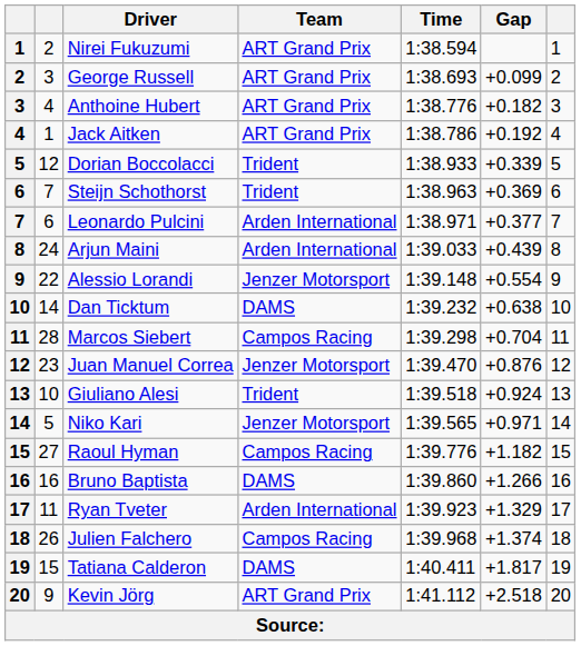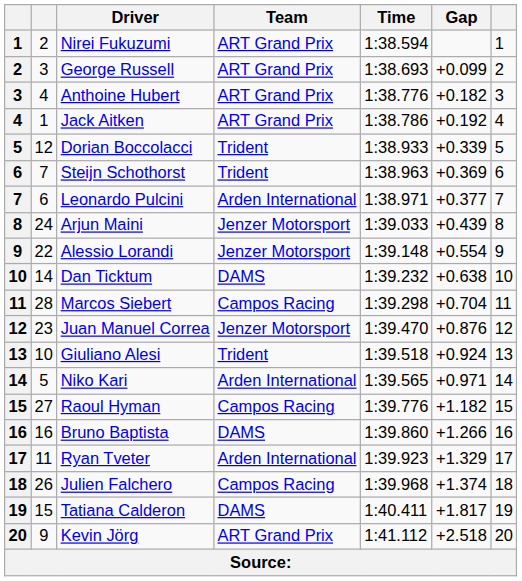 <table class="wikitable" style="font-size:85%">
 <tr>
 <th></th>
 <th></th>
 <th>Driver</th>
 <th>Team</th>
 <th>Time</th>
 <th>Gap</th>
 <th></th>
 </tr>
 <tr>
 <th>1</th>
 <td align="center">2</td>
 <td> <a href='#'>Nirei Fukuzumi</a></td>
 <td><a href='#'>ART Grand Prix</a></td>
 <td>1:38.594</td>
 <td></td>
 <td>1</td>
 </tr>
 <tr>
 <th>2</th>
 <td align="center">3</td>
 <td> <a href='#'>George Russell</a></td>
 <td><a href='#'>ART Grand Prix</a></td>
 <td>1:38.693</td>
 <td>+0.099</td>
 <td>2</td>
 </tr>
 <tr>
 <th>3</th>
 <td align="center">4</td>
 <td> <a href='#'>Anthoine Hubert</a></td>
 <td><a href='#'>ART Grand Prix</a></td>
 <td>1:38.776</td>
 <td>+0.182</td>
 <td>3</td>
 </tr>
 <tr>
 <th>4</th>
 <td align="center">1</td>
 <td> <a href='#'>Jack Aitken</a></td>
 <td><a href='#'>ART Grand Prix</a></td>
 <td>1:38.786</td>
 <td>+0.192</td>
 <td>4</td>
 </tr>
 <tr>
 <th>5</th>
 <td align="center">12</td>
 <td> <a href='#'>Dorian Boccolacci</a></td>
 <td><a href='#'>Trident</a></td>
 <td>1:38.933</td>
 <td>+0.339</td>
 <td>5</td>
 </tr>
 <tr>
 <th>6</th>
 <td align="center">7</td>
 <td> <a href='#'>Steijn Schothorst</a></td>
 <td><a href='#'>Trident</a></td>
 <td>1:38.963</td>
 <td>+0.369</td>
 <td>6</td>
 </tr>
 <tr>
 <th>7</th>
 <td align="center">6</td>
 <td> <a href='#'>Leonardo Pulcini</a></td>
 <td><a href='#'>Arden International</a></td>
 <td>1:38.971</td>
 <td>+0.377</td>
 <td>7</td>
 </tr>
 <tr>
 <th>8</th>
 <td align="center">24</td>
 <td> <a href='#'>Arjun Maini</a></td>
-<td><a href='#'>Arden International</a></td>
+<td><a href='#'>Jenzer Motorsport</a></td>
 <td>1:39.033</td>
 <td>+0.439</td>
 <td>8</td>
 </tr>
 <tr>
 <th>9</th>
 <td align="center">22</td>
 <td> <a href='#'>Alessio Lorandi</a></td>
 <td><a href='#'>Jenzer Motorsport</a></td>
 <td>1:39.148</td>
 <td>+0.554</td>
 <td>9</td>
 </tr>
 <tr>
 <th>10</th>
 <td align="center">14</td>
 <td> <a href='#'>Dan Ticktum</a></td>
 <td><a href='#'>DAMS</a></td>
 <td>1:39.232</td>
 <td>+0.638</td>
 <td>10</td>
 </tr>
 <tr>
 <th>11</th>
 <td align="center">28</td>
 <td> <a href='#'>Marcos Siebert</a></td>
 <td><a href='#'>Campos Racing</a></td>
 <td>1:39.298</td>
 <td>+0.704</td>
 <td>11</td>
 </tr>
 <tr>
 <th>12</th>
 <td align="center">23</td>
 <td> <a href='#'>Juan Manuel Correa</a></td>
 <td><a href='#'>Jenzer Motorsport</a></td>
 <td>1:39.470</td>
 <td>+0.876</td>
 <td>12</td>
 </tr>
 <tr>
 <th>13</th>
 <td align="center">10</td>
 <td> <a href='#'>Giuliano Alesi</a></td>
 <td><a href='#'>Trident</a></td>
 <td>1:39.518</td>
 <td>+0.924</td>
 <td>13</td>
 </tr>
 <tr>
 <th>14</th>
 <td align="center">5</td>
 <td> <a href='#'>Niko Kari</a></td>
-<td><a href='#'>Jenzer Motorsport</a></td>
+<td><a href='#'>Arden International</a></td>
 <td>1:39.565</td>
 <td>+0.971</td>
 <td>14</td>
 </tr>
 <tr>
 <th>15</th>
 <td align="center">27</td>
 <td> <a href='#'>Raoul Hyman</a></td>
 <td><a href='#'>Campos Racing</a></td>
 <td>1:39.776</td>
 <td>+1.182</td>
 <td>15</td>
 </tr>
 <tr>
 <th>16</th>
 <td align="center">16</td>
 <td> <a href='#'>Bruno Baptista</a></td>
 <td><a href='#'>DAMS</a></td>
 <td>1:39.860</td>
 <td>+1.266</td>
 <td>16</td>
 </tr>
 <tr>
 <th>17</th>
 <td align="center">11</td>
 <td> <a href='#'>Ryan Tveter</a></td>
 <td><a href='#'>Arden International</a></td>
 <td>1:39.923</td>
 <td>+1.329</td>
 <td>17</td>
 </tr>
 <tr>
 <th>18</th>
 <td align="center">26</td>
 <td> <a href='#'>Julien Falchero</a></td>
 <td><a href='#'>Campos Racing</a></td>
 <td>1:39.968</td>
 <td>+1.374</td>
 <td>18</td>
 </tr>
 <tr>
 <th>19</th>
 <td align="center">15</td>
 <td> <a href='#'>Tatiana Calderon</a></td>
 <td><a href='#'>DAMS</a></td>
 <td>1:40.411</td>
 <td>+1.817</td>
 <td>19</td>
 </tr>
 <tr>
 <th>20</th>
 <td align="center">9</td>
 <td> <a href='#'>Kevin Jörg</a></td>
 <td><a href='#'>ART Grand Prix</a></td>
 <td>1:41.112</td>
 <td>+2.518</td>
 <td>20</td>
 </tr>
 <tr>
 <th colspan="7">Source:</th>
 </tr>
 </table>
